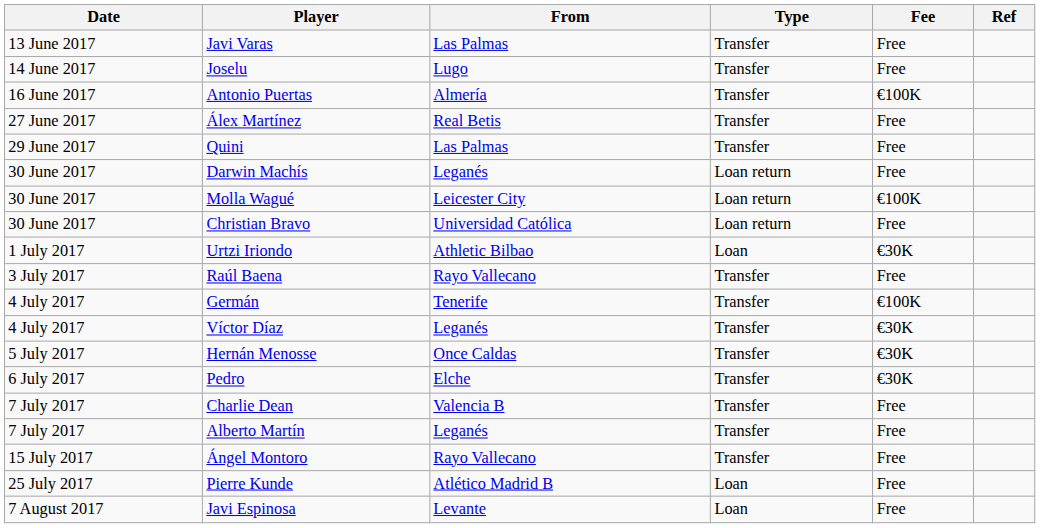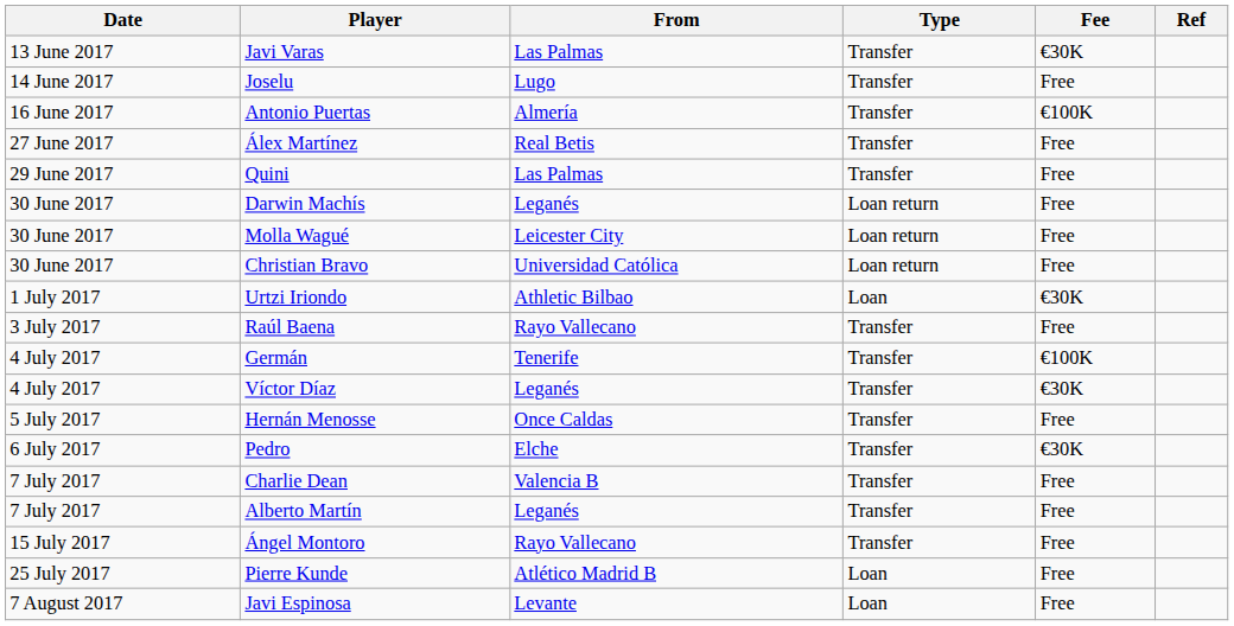 <table class="wikitable" style="width:80%;">
 <tr>
 <th><strong>Date</strong></th>
 <th><strong>Player</strong></th>
 <th><strong>From</strong></th>
 <th><strong>Type</strong></th>
 <th><strong>Fee</strong></th>
 <th><strong>Ref</strong></th>
 </tr>
 <tr>
 <td>13 June 2017</td>
 <td> <a href='#'>Javi Varas</a></td>
 <td> <a href='#'>Las Palmas</a></td>
 <td>Transfer</td>
-<td>Free</td>
+<td>€30K</td>
 <td></td>
 </tr>
 <tr>
 <td>14 June 2017</td>
 <td> <a href='#'>Joselu</a></td>
 <td> <a href='#'>Lugo</a></td>
 <td>Transfer</td>
 <td>Free</td>
 <td></td>
 </tr>
 <tr>
 <td>16 June 2017</td>
 <td> <a href='#'>Antonio Puertas</a></td>
 <td> <a href='#'>Almería</a></td>
 <td>Transfer</td>
 <td>€100K</td>
 <td></td>
 </tr>
 <tr>
 <td>27 June 2017</td>
 <td> <a href='#'>Álex Martínez</a></td>
 <td> <a href='#'>Real Betis</a></td>
 <td>Transfer</td>
 <td>Free</td>
 <td></td>
 </tr>
 <tr>
 <td>29 June 2017</td>
 <td> <a href='#'>Quini</a></td>
 <td> <a href='#'>Las Palmas</a></td>
 <td>Transfer</td>
 <td>Free</td>
 <td></td>
 </tr>
 <tr>
 <td>30 June 2017</td>
 <td> <a href='#'>Darwin Machís</a></td>
 <td> <a href='#'>Leganés</a></td>
 <td>Loan return</td>
 <td>Free</td>
 <td></td>
 </tr>
 <tr>
 <td>30 June 2017</td>
 <td> <a href='#'>Molla Wagué</a></td>
 <td> <a href='#'>Leicester City</a></td>
 <td>Loan return</td>
-<td>€100K</td>
+<td>Free</td>
 <td></td>
 </tr>
 <tr>
 <td>30 June 2017</td>
 <td> <a href='#'>Christian Bravo</a></td>
 <td> <a href='#'>Universidad Católica</a></td>
 <td>Loan return</td>
 <td>Free</td>
 <td></td>
 </tr>
 <tr>
 <td>1 July 2017</td>
 <td> <a href='#'>Urtzi Iriondo</a></td>
 <td> <a href='#'>Athletic Bilbao</a></td>
 <td>Loan</td>
 <td>€30K</td>
 <td></td>
 </tr>
 <tr>
 <td>3 July 2017</td>
 <td> <a href='#'>Raúl Baena</a></td>
 <td> <a href='#'>Rayo Vallecano</a></td>
 <td>Transfer</td>
 <td>Free</td>
 <td></td>
 </tr>
 <tr>
 <td>4 July 2017</td>
 <td> <a href='#'>Germán</a></td>
 <td> <a href='#'>Tenerife</a></td>
 <td>Transfer</td>
 <td>€100K</td>
 <td></td>
 </tr>
 <tr>
 <td>4 July 2017</td>
 <td> <a href='#'>Víctor Díaz</a></td>
 <td> <a href='#'>Leganés</a></td>
 <td>Transfer</td>
 <td>€30K</td>
 <td></td>
 </tr>
 <tr>
 <td>5 July 2017</td>
 <td> <a href='#'>Hernán Menosse</a></td>
 <td> <a href='#'>Once Caldas</a></td>
 <td>Transfer</td>
-<td>€30K</td>
+<td>Free</td>
 <td></td>
 </tr>
 <tr>
 <td>6 July 2017</td>
 <td> <a href='#'>Pedro</a></td>
 <td> <a href='#'>Elche</a></td>
 <td>Transfer</td>
 <td>€30K</td>
 <td></td>
 </tr>
 <tr>
 <td>7 July 2017</td>
 <td> <a href='#'>Charlie Dean</a></td>
 <td> <a href='#'>Valencia B</a></td>
 <td>Transfer</td>
 <td>Free</td>
 <td></td>
 </tr>
 <tr>
 <td>7 July 2017</td>
 <td> <a href='#'>Alberto Martín</a></td>
 <td> <a href='#'>Leganés</a></td>
 <td>Transfer</td>
 <td>Free</td>
 <td></td>
 </tr>
 <tr>
 <td>15 July 2017</td>
 <td> <a href='#'>Ángel Montoro</a></td>
 <td> <a href='#'>Rayo Vallecano</a></td>
 <td>Transfer</td>
 <td>Free</td>
 <td></td>
 </tr>
 <tr>
 <td>25 July 2017</td>
 <td> <a href='#'>Pierre Kunde</a></td>
 <td> <a href='#'>Atlético Madrid B</a></td>
 <td>Loan</td>
 <td>Free</td>
 <td></td>
 </tr>
 <tr>
 <td>7 August 2017</td>
 <td> <a href='#'>Javi Espinosa</a></td>
 <td> <a href='#'>Levante</a></td>
 <td>Loan</td>
 <td>Free</td>
 <td></td>
 </tr>
 </table>
